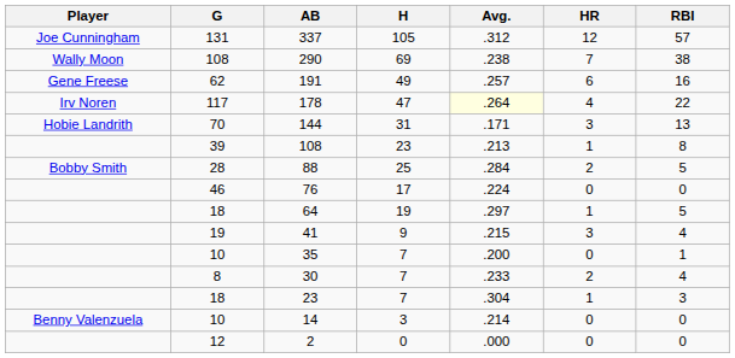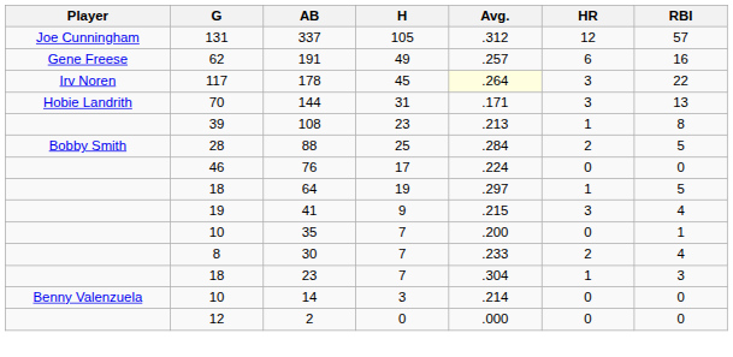 <table class="wikitable sortable">
 <tr>
 <th bgcolor="#DDDDFF" width="16%">Player</th>
 <th bgcolor="#DDDDFF" width="9%">G</th>
 <th bgcolor="#DDDDFF" width="9%">AB</th>
 <th bgcolor="#DDDDFF" width="9%">H</th>
 <th bgcolor="#DDDDFF" width="9%">Avg.</th>
 <th bgcolor="#DDDDFF" width="9%">HR</th>
 <th bgcolor="#DDDDFF" width="9%">RBI</th>
 </tr>
 <tr align="center">
 <td><a href='#'>Joe Cunningham</a></td>
 <td>131</td>
 <td>337</td>
 <td>105</td>
 <td>.312</td>
 <td>12</td>
 <td>57</td>
 </tr>
 <tr align=center>
-<td><a href='#'>Wally Moon</a></td>
-<td>108</td>
-<td>290</td>
-<td>69</td>
-<td>.238</td>
-<td>7</td>
-<td>38</td>
-</tr>
-<tr align=center>
 <td><a href='#'>Gene Freese</a></td>
 <td>62</td>
 <td>191</td>
 <td>49</td>
 <td>.257</td>
 <td>6</td>
 <td>16</td>
 </tr>
 <tr align=center>
 <td><a href='#'>Irv Noren</a></td>
 <td>117</td>
 <td>178</td>
-<td>47</td>
+<td>45</td>
 <td style="background: lightyellow;">.264</td>
-<td>4</td>
+<td>3</td>
 <td>22</td>
 </tr>
 <tr align=center>
 <td><a href='#'>Hobie Landrith</a></td>
 <td>70</td>
 <td>144</td>
 <td>31</td>
 <td>.171</td>
 <td>3</td>
 <td>13</td>
 </tr>
 <tr align=center>
 <td></td>
 <td>39</td>
 <td>108</td>
 <td>23</td>
 <td>.213</td>
 <td>1</td>
 <td>8</td>
 </tr>
 <tr align="center">
 <td><a href='#'>Bobby Smith</a></td>
 <td>28</td>
 <td>88</td>
 <td>25</td>
 <td>.284</td>
 <td>2</td>
 <td>5</td>
 </tr>
 <tr align=center>
 <td></td>
 <td>46</td>
 <td>76</td>
 <td>17</td>
 <td>.224</td>
 <td>0</td>
 <td>0</td>
 </tr>
 <tr align="center">
 <td></td>
 <td>18</td>
 <td>64</td>
 <td>19</td>
 <td>.297</td>
 <td>1</td>
 <td>5</td>
 </tr>
 <tr align="center">
 <td></td>
 <td>19</td>
 <td>41</td>
 <td>9</td>
 <td>.215</td>
 <td>3</td>
 <td>4</td>
 </tr>
 <tr align="center">
 <td></td>
 <td>10</td>
 <td>35</td>
 <td>7</td>
 <td>.200</td>
 <td>0</td>
 <td>1</td>
 </tr>
 <tr align="center">
 <td></td>
 <td>8</td>
 <td>30</td>
 <td>7</td>
 <td>.233</td>
 <td>2</td>
 <td>4</td>
 </tr>
 <tr align="center">
 <td></td>
 <td>18</td>
 <td>23</td>
 <td>7</td>
 <td>.304</td>
 <td>1</td>
 <td>3</td>
 </tr>
 <tr align="center">
 <td><a href='#'>Benny Valenzuela</a></td>
 <td>10</td>
 <td>14</td>
 <td>3</td>
 <td>.214</td>
 <td>0</td>
 <td>0</td>
 </tr>
 <tr align=center>
 <td></td>
 <td>12</td>
 <td>2</td>
 <td>0</td>
 <td>.000</td>
 <td>0</td>
 <td>0</td>
 </tr>
 </table>
